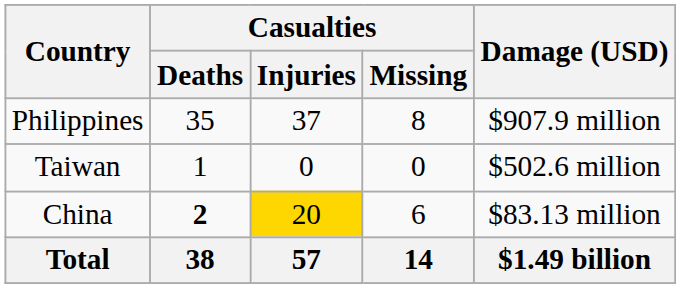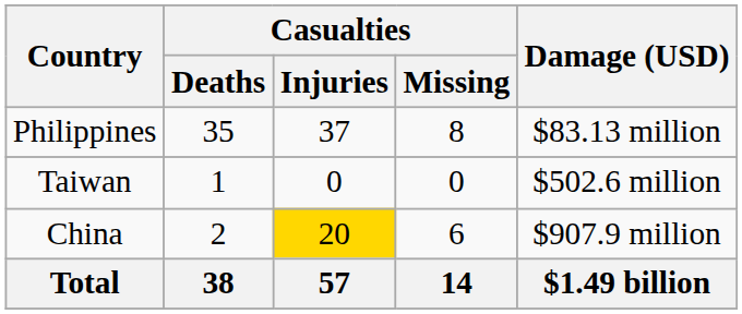 <table class="wikitable" style="float:right; margin:0 0 0.5em 1em; float:right;">
 <tr style="text-align:center;">
 <th rowspan=2><strong>Country</strong></th>
 <th colspan=3><strong>Casualties</strong></th>
 <th rowspan=2><strong>Damage (USD)</strong></th>
 </tr>
 <tr style="text-align:center;">
 <th><strong>Deaths</strong></th>
 <th><strong>Injuries</strong></th>
 <th><strong>Missing</strong></th>
 </tr>
 <tr style="text-align:center;">
 <td>Philippines</td>
 <td>35</td>
 <td>37</td>
 <td>8</td>
-<td>$907.9 million</td>
+<td>$83.13 million</td>
 </tr>
 <tr style="text-align:center;">
 <td>Taiwan</td>
 <td>1</td>
 <td>0</td>
 <td>0</td>
 <td>$502.6 million</td>
 </tr>
 <tr style="text-align:center;">
 <td>China</td>
-<td><strong>2</strong></td>
+<td>2</td>
 <td style="background: gold;">20</td>
 <td>6</td>
-<td>$83.13 million</td>
+<td>$907.9 million</td>
 </tr>
 <tr style="text-align:center;">
 <th>Total</th>
 <th>38</th>
 <th>57</th>
 <th>14</th>
 <th>$1.49 billion</th>
 </tr>
 </table>
